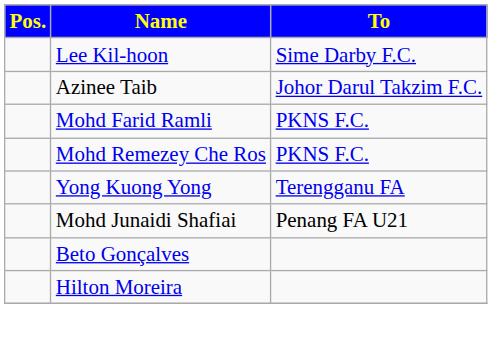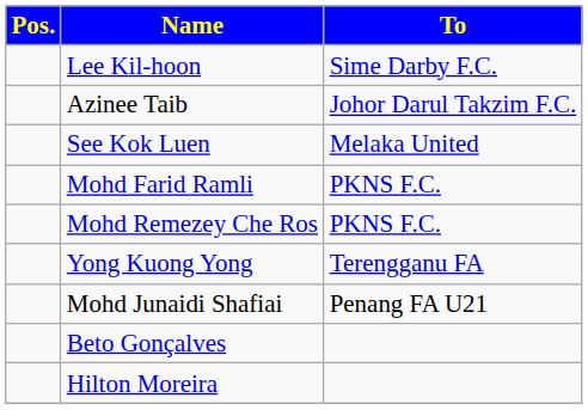 <table class="wikitable sortable">
 <tr>
 <th style="background:Blue; color:Yellow;">Pos.</th>
 <th style="background:Blue; color:Yellow;">Name</th>
 <th style="background:Blue; color:Yellow;">To</th>
 </tr>
 <tr>
 <td></td>
 <td> <a href='#'>Lee Kil-hoon</a></td>
 <td> <a href='#'>Sime Darby F.C.</a></td>
 </tr>
 <tr>
 <td></td>
 <td> Azinee Taib</td>
 <td> <a href='#'>Johor Darul Takzim F.C.</a></td>
+</tr>
+<tr>
+<td></td>
+<td> <a href='#'>See Kok Luen</a></td>
+<td> <a href='#'>Melaka United</a></td>
 </tr>
 <tr>
 <td></td>
 <td> <a href='#'>Mohd Farid Ramli</a></td>
 <td> <a href='#'>PKNS F.C.</a></td>
 </tr>
 <tr>
 <td></td>
 <td> <a href='#'>Mohd Remezey Che Ros</a></td>
 <td> <a href='#'>PKNS F.C.</a></td>
 </tr>
 <tr>
 <td></td>
 <td> <a href='#'>Yong Kuong Yong</a></td>
 <td> <a href='#'>Terengganu FA</a></td>
 </tr>
 <tr>
 <td></td>
 <td> Mohd Junaidi Shafiai</td>
 <td> Penang FA U21</td>
 </tr>
 <tr>
 <td></td>
 <td> <a href='#'>Beto Gonçalves</a></td>
 <td></td>
 </tr>
 <tr>
 <td></td>
 <td> <a href='#'>Hilton Moreira</a></td>
 <td></td>
 </tr>
 <tr>
 </tr>
 </table>
